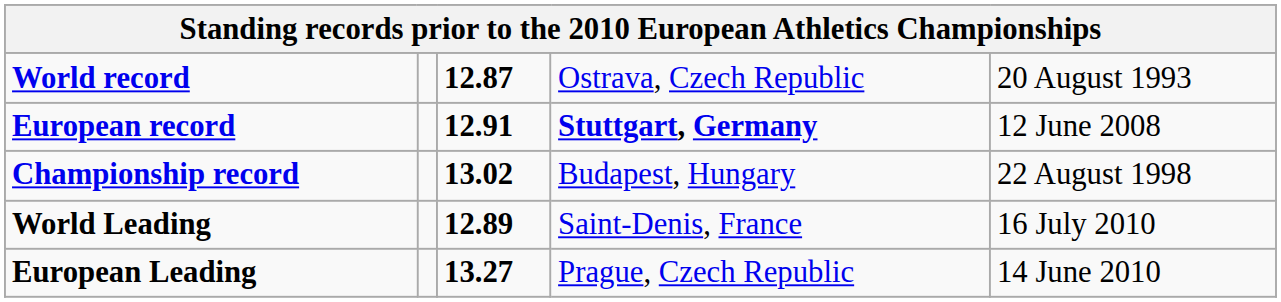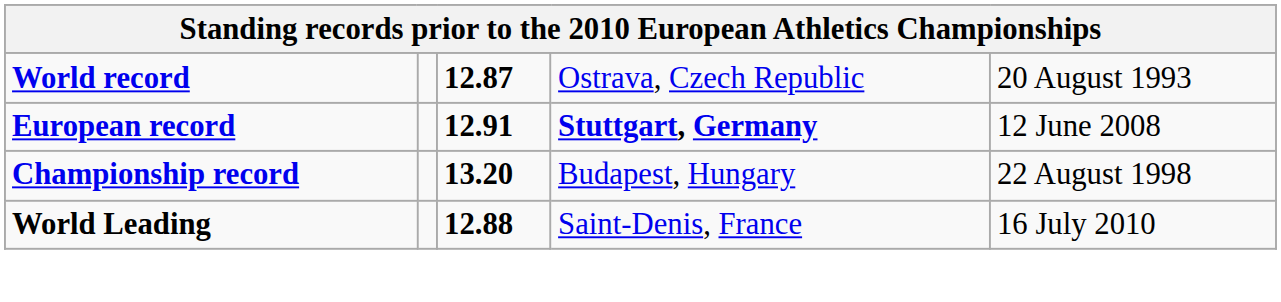 <table class="wikitable" width=75%>
 <tr>
 <th colspan="5">Standing records prior to the 2010 European Athletics Championships</th>
 </tr>
 <tr>
 <td><strong><a href='#'>World record</a></strong></td>
 <td></td>
 <td><strong>12.87</strong></td>
 <td><a href='#'>Ostrava</a>, <a href='#'>Czech Republic</a></td>
 <td>20 August 1993</td>
 </tr>
 <tr>
 <td><strong><a href='#'>European record</a></strong></td>
 <td></td>
 <td><strong>12.91</strong></td>
 <td><strong><a href='#'>Stuttgart</a>, <a href='#'>Germany</a></strong></td>
 <td>12 June 2008</td>
 </tr>
 <tr>
 <td><strong><a href='#'>Championship record</a></strong></td>
 <td></td>
-<td><strong>13.02</strong></td>
+<td><strong>13.20</strong></td>
 <td><a href='#'>Budapest</a>, <a href='#'>Hungary</a></td>
 <td>22 August 1998</td>
 </tr>
 <tr>
 <td><strong>World Leading</strong></td>
 <td></td>
-<td><strong>12.89</strong></td>
+<td><strong>12.88</strong></td>
 <td><a href='#'>Saint-Denis</a>, <a href='#'>France</a></td>
 <td>16 July 2010</td>
 </tr>
-<tr>
-<td><strong>European Leading</strong></td>
-<td></td>
-<td><strong>13.27</strong></td>
-<td><a href='#'>Prague</a>, <a href='#'>Czech Republic</a></td>
-<td>14 June 2010</td>
-</tr>
 </table>
